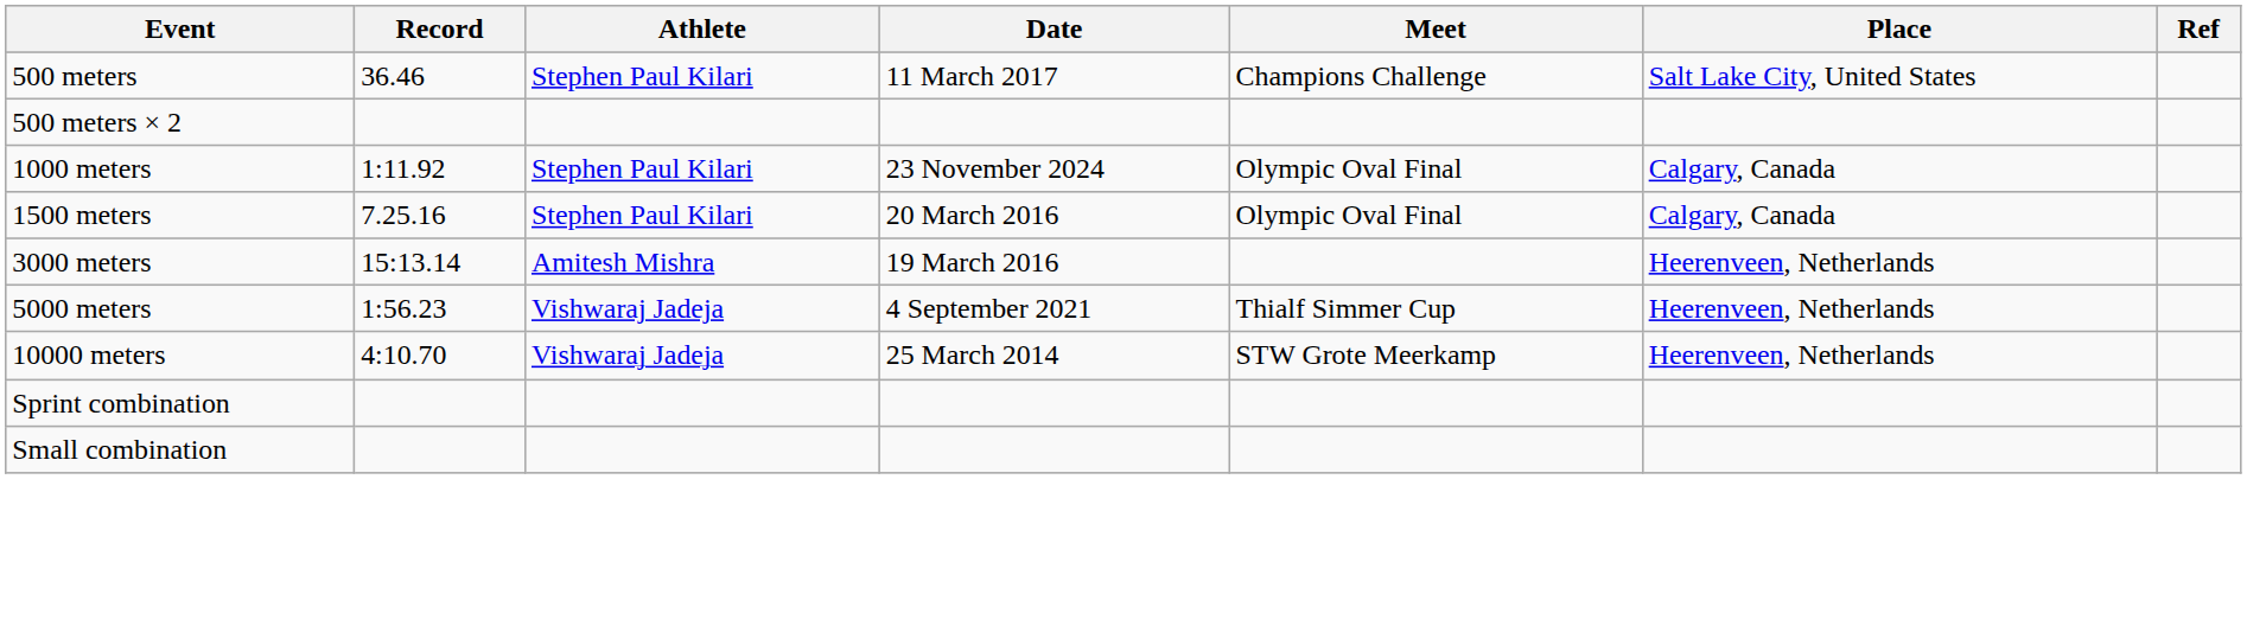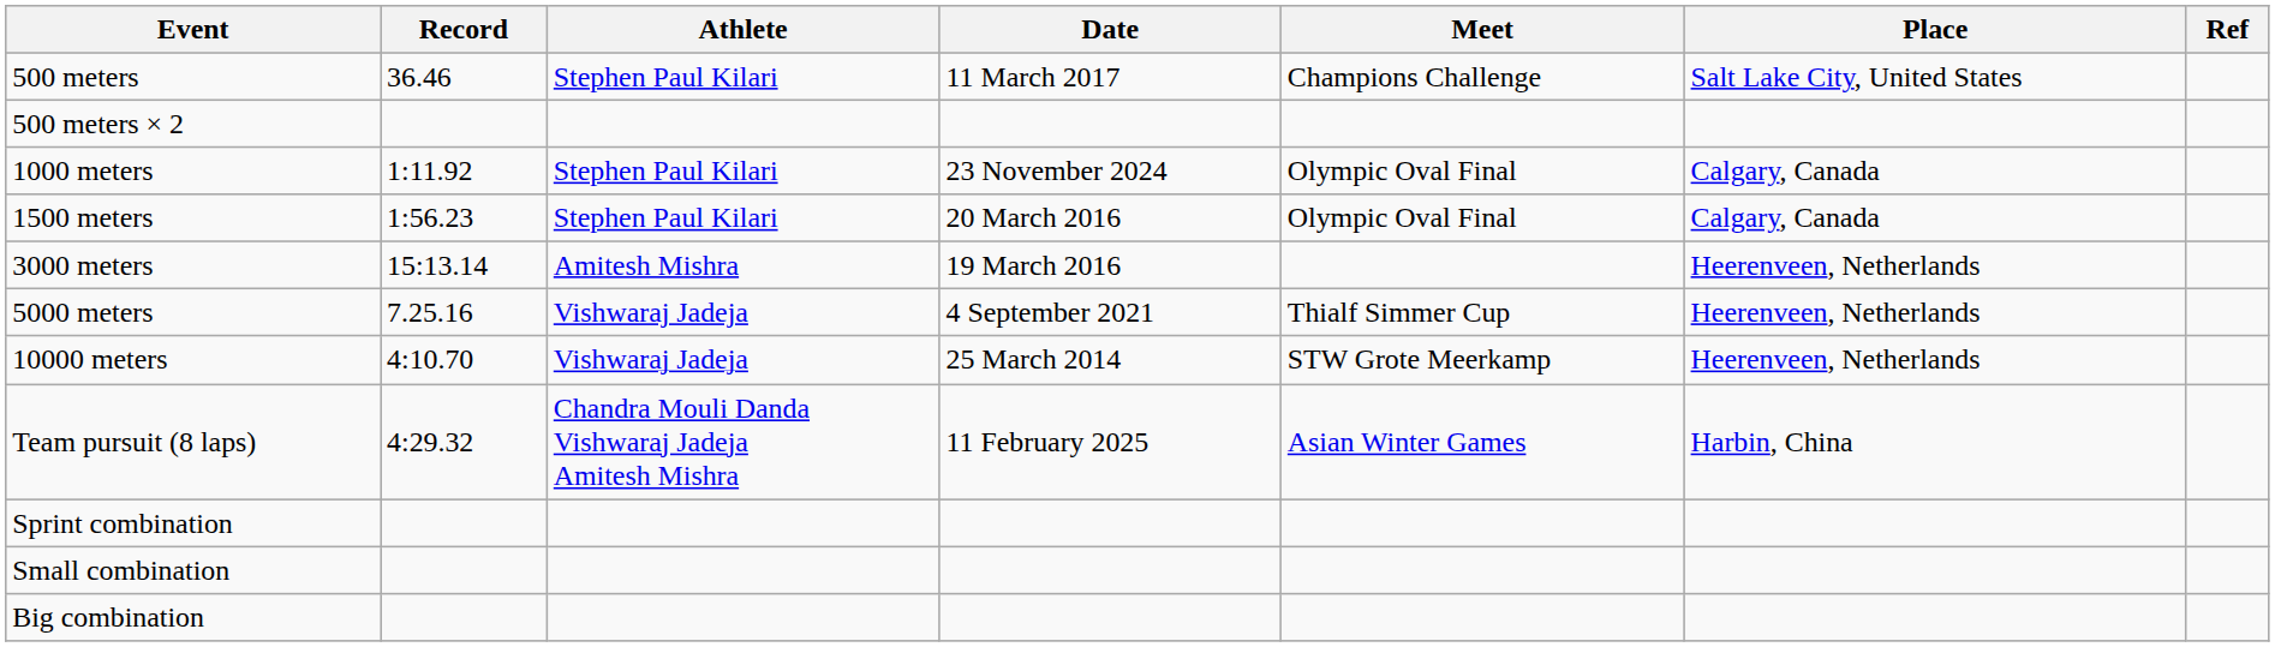 <table class="wikitable" style="font-size:95%; width: 95%;">
 <tr>
 <th>Event</th>
 <th>Record</th>
 <th>Athlete</th>
 <th>Date</th>
 <th>Meet</th>
 <th>Place</th>
 <th>Ref</th>
 </tr>
 <tr>
 <td>500 meters</td>
 <td>36.46</td>
 <td><a href='#'>Stephen Paul Kilari</a></td>
 <td>11 March 2017</td>
 <td>Champions Challenge</td>
 <td><a href='#'>Salt Lake City</a>, United States</td>
 <td></td>
 </tr>
 <tr>
 <td>500 meters × 2</td>
 <td></td>
 <td></td>
 <td></td>
 <td></td>
 <td></td>
 <td></td>
 </tr>
 <tr>
 <td>1000 meters</td>
 <td>1:11.92</td>
 <td><a href='#'>Stephen Paul Kilari</a></td>
 <td>23 November 2024</td>
 <td>Olympic Oval Final</td>
 <td><a href='#'>Calgary</a>, Canada</td>
 <td></td>
 </tr>
 <tr>
 <td>1500 meters</td>
-<td>7.25.16</td>
+<td>1:56.23</td>
 <td><a href='#'>Stephen Paul Kilari</a></td>
 <td>20 March 2016</td>
 <td>Olympic Oval Final</td>
 <td><a href='#'>Calgary</a>, Canada</td>
 <td></td>
 </tr>
 <tr>
 <td>3000 meters</td>
 <td>15:13.14</td>
 <td><a href='#'>Amitesh Mishra</a></td>
 <td>19 March 2016</td>
 <td></td>
 <td><a href='#'>Heerenveen</a>, Netherlands</td>
 <td></td>
 </tr>
 <tr>
 <td>5000 meters</td>
-<td>1:56.23</td>
+<td>7.25.16</td>
 <td><a href='#'>Vishwaraj Jadeja</a></td>
 <td>4 September 2021</td>
 <td>Thialf Simmer Cup</td>
 <td><a href='#'>Heerenveen</a>, Netherlands</td>
 <td></td>
 </tr>
 <tr>
 <td>10000 meters</td>
 <td>4:10.70</td>
 <td><a href='#'>Vishwaraj Jadeja</a></td>
 <td>25 March 2014</td>
 <td>STW Grote Meerkamp</td>
 <td><a href='#'>Heerenveen</a>, Netherlands</td>
+<td></td>
+</tr>
+<tr>
+<td>Team pursuit (8 laps)</td>
+<td>4:29.32</td>
+<td><a href='#'>Chandra Mouli Danda</a> <br><a href='#'>Vishwaraj Jadeja</a><br><a href='#'>Amitesh Mishra</a></td>
+<td>11 February 2025</td>
+<td><a href='#'>Asian Winter Games</a></td>
+<td><a href='#'>Harbin</a>, China</td>
 <td></td>
 </tr>
 <tr>
 <td>Sprint combination</td>
 <td></td>
 <td></td>
 <td></td>
 <td></td>
 <td></td>
 <td></td>
 </tr>
 <tr>
 <td>Small combination</td>
 <td></td>
 <td></td>
 <td></td>
 <td></td>
 <td></td>
 <td></td>
 </tr>
+<tr>
+<td>Big combination</td>
+<td></td>
+<td></td>
+<td></td>
+<td></td>
+<td></td>
+<td></td>
+</tr>
 </table>
